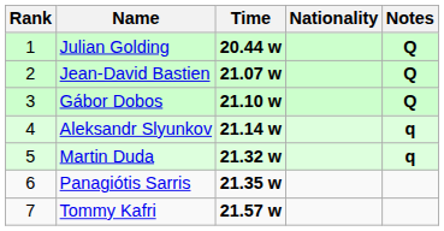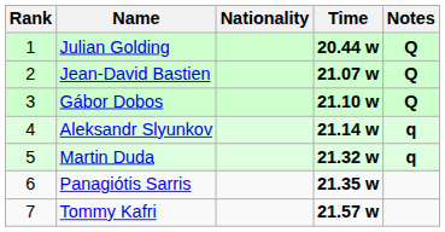 <table class="wikitable sortable" style="text-align:center">
 <tr>
 <th>Rank</th>
 <th>Name</th>
+<th>Nationality</th>
 <th>Time</th>
-<th>Nationality</th>
 <th>Notes</th>
 </tr>
 <tr bgcolor=ccffcc>
 <td>1</td>
 <td align=left><a href='#'>Julian Golding</a></td>
+<td align=left></td>
 <td><strong>20.44</strong> <strong>w</strong></td>
-<td align=left></td>
 <td><strong>Q</strong></td>
 </tr>
 <tr bgcolor=ccffcc>
 <td>2</td>
 <td align=left><a href='#'>Jean-David Bastien</a></td>
+<td align=left></td>
 <td><strong>21.07</strong> <strong>w</strong></td>
-<td align=left></td>
 <td><strong>Q</strong></td>
 </tr>
 <tr bgcolor=ccffcc>
 <td>3</td>
 <td align=left><a href='#'>Gábor Dobos</a></td>
+<td align=left></td>
 <td><strong>21.10</strong> <strong>w</strong></td>
-<td align=left></td>
 <td><strong>Q</strong></td>
 </tr>
 <tr bgcolor=ddffdd>
 <td>4</td>
 <td align=left><a href='#'>Aleksandr Slyunkov</a></td>
+<td align=left></td>
 <td><strong>21.14</strong> <strong>w</strong></td>
-<td align=left></td>
 <td><strong>q</strong></td>
 </tr>
 <tr bgcolor=ddffdd>
 <td>5</td>
 <td align=left><a href='#'>Martin Duda</a></td>
+<td align=left></td>
 <td><strong>21.32</strong> <strong>w</strong></td>
-<td align=left></td>
 <td><strong>q</strong></td>
 </tr>
 <tr>
 <td>6</td>
 <td align=left><a href='#'>Panagiótis Sarris</a></td>
+<td align=left></td>
 <td><strong>21.35</strong> <strong>w</strong></td>
-<td align=left></td>
 <td></td>
 </tr>
 <tr>
 <td>7</td>
 <td align=left><a href='#'>Tommy Kafri</a></td>
+<td align=left></td>
 <td><strong>21.57</strong> <strong>w</strong></td>
-<td align=left></td>
 <td></td>
 </tr>
 </table>
